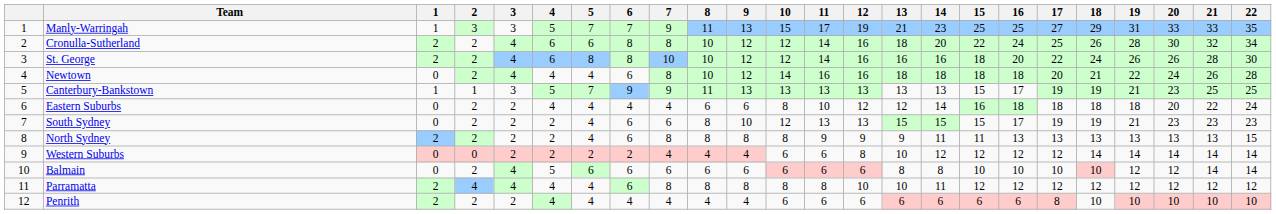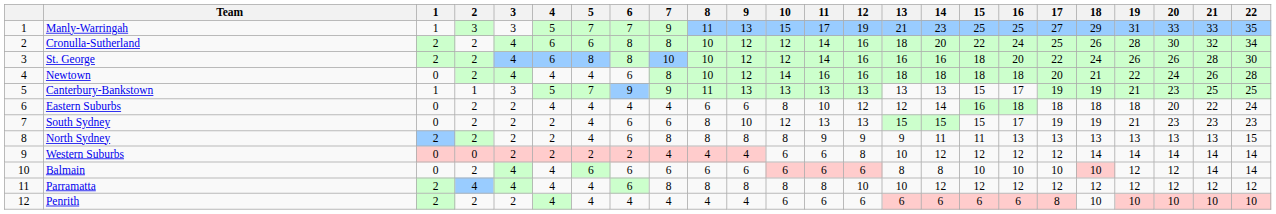 <table class="wikitable" style="text-align:center; line-height: 90%; font-size:90%;" width=100%>
 <tr>
 <th width=20 abbr="Position"></th>
 <th width=250>Team</th>
 <th width=20 abbr="Round 1">1</th>
 <th width=20 abbr="Round 2">2</th>
 <th width=20 abbr="Round 3">3</th>
 <th width=20 abbr="Round 4">4</th>
 <th width=20 abbr="Round 5">5</th>
 <th width=20 abbr="Round 6">6</th>
 <th width=20 abbr="Round 7">7</th>
 <th width=20 abbr="Round 8">8</th>
 <th width=20 abbr="Round 9">9</th>
 <th width=20 abbr="Round 10">10</th>
 <th width=20 abbr="Round 11">11</th>
 <th width=20 abbr="Round 12">12</th>
 <th width=20 abbr="Round 13">13</th>
 <th width=20 abbr="Round 14">14</th>
 <th width=20 abbr="Round 15">15</th>
 <th width=20 abbr="Round 16">16</th>
 <th width=20 abbr="Round 17">17</th>
 <th width=20 abbr="Round 18">18</th>
 <th width=20 abbr="Round 19">19</th>
 <th width=20 abbr="Round 20">20</th>
 <th width=20 abbr="Round 21">21</th>
 <th width=20 abbr="Round 22">22</th>
 </tr>
 <tr>
 <td>1</td>
 <td style="text-align:left;"> <a href='#'>Manly-Warringah</a></td>
 <td>1</td>
 <td style="background: #ccffcc;">3</td>
 <td>3</td>
 <td style="background: #ccffcc;">5</td>
 <td style="background: #ccffcc;">7</td>
 <td style="background: #ccffcc;">7</td>
 <td style="background: #ccffcc;">9</td>
 <td style="background: #99ccff;">11</td>
 <td style="background: #99ccff;">13</td>
 <td style="background: #99ccff;">15</td>
 <td style="background: #99ccff;">17</td>
 <td style="background: #99ccff;">19</td>
 <td style="background: #99ccff;">21</td>
 <td style="background: #99ccff;">23</td>
 <td style="background: #99ccff;">25</td>
 <td style="background: #99ccff;">25</td>
 <td style="background: #99ccff;">27</td>
 <td style="background: #99ccff;">29</td>
 <td style="background: #99ccff;">31</td>
 <td style="background: #99ccff;">33</td>
 <td style="background: #99ccff;">33</td>
 <td style="background: #99ccff;">35</td>
 </tr>
 <tr>
 <td>2</td>
 <td style="text-align:left;"> <a href='#'>Cronulla-Sutherland</a></td>
 <td style="background: #ccffcc;">2</td>
 <td>2</td>
 <td style="background: #ccffcc;">4</td>
 <td style="background: #ccffcc;">6</td>
 <td style="background: #ccffcc;">6</td>
 <td style="background: #ccffcc;">8</td>
 <td style="background: #ccffcc;">8</td>
 <td style="background: #ccffcc;">10</td>
 <td style="background: #ccffcc;">12</td>
 <td style="background: #ccffcc;">12</td>
 <td style="background: #ccffcc;">14</td>
 <td style="background: #ccffcc;">16</td>
 <td style="background: #ccffcc;">18</td>
 <td style="background: #ccffcc;">20</td>
 <td style="background: #ccffcc;">22</td>
 <td style="background: #ccffcc;">24</td>
 <td style="background: #ccffcc;">25</td>
 <td style="background: #ccffcc;">26</td>
 <td style="background: #ccffcc;">28</td>
 <td style="background: #ccffcc;">30</td>
 <td style="background: #ccffcc;">32</td>
 <td style="background: #ccffcc;">34</td>
 </tr>
 <tr>
 <td>3</td>
 <td style="text-align:left;"> <a href='#'>St. George</a></td>
 <td style="background: #ccffcc;">2</td>
 <td style="background: #ccffcc;">2</td>
 <td style="background: #99ccff;">4</td>
 <td style="background: #99ccff;">6</td>
 <td style="background: #99ccff;">8</td>
 <td style="background: #ccffcc;">8</td>
 <td style="background: #99ccff;">10</td>
 <td style="background: #ccffcc;">10</td>
 <td style="background: #ccffcc;">12</td>
 <td style="background: #ccffcc;">12</td>
 <td style="background: #ccffcc;">14</td>
 <td style="background: #ccffcc;">16</td>
 <td style="background: #ccffcc;">16</td>
 <td style="background: #ccffcc;">16</td>
 <td style="background: #ccffcc;">18</td>
 <td style="background: #ccffcc;">20</td>
 <td style="background: #ccffcc;">22</td>
 <td style="background: #ccffcc;">24</td>
 <td style="background: #ccffcc;">26</td>
 <td style="background: #ccffcc;">26</td>
 <td style="background: #ccffcc;">28</td>
 <td style="background: #ccffcc;">30</td>
 </tr>
 <tr>
 <td>4</td>
 <td style="text-align:left;"> <a href='#'>Newtown</a></td>
 <td>0</td>
 <td style="background: #ccffcc;">2</td>
 <td style="background: #ccffcc;">4</td>
 <td>4</td>
 <td>4</td>
 <td>6</td>
 <td style="background: #ccffcc;">8</td>
 <td style="background: #ccffcc;">10</td>
 <td style="background: #ccffcc;">12</td>
 <td style="background: #ccffcc;">14</td>
 <td style="background: #ccffcc;">16</td>
 <td style="background: #ccffcc;">16</td>
 <td style="background: #ccffcc;">18</td>
 <td style="background: #ccffcc;">18</td>
 <td style="background: #ccffcc;">18</td>
 <td style="background: #ccffcc;">18</td>
 <td style="background: #ccffcc;">20</td>
 <td style="background: #ccffcc;">21</td>
 <td style="background: #ccffcc;">22</td>
 <td style="background: #ccffcc;">24</td>
 <td style="background: #ccffcc;">26</td>
 <td style="background: #ccffcc;">28</td>
 </tr>
 <tr>
 <td>5</td>
 <td style="text-align:left;"> <a href='#'>Canterbury-Bankstown</a></td>
 <td>1</td>
 <td>1</td>
 <td>3</td>
 <td style="background: #ccffcc;">5</td>
 <td style="background: #ccffcc;">7</td>
 <td style="background: #99ccff;">9</td>
 <td style="background: #ccffcc;">9</td>
 <td style="background: #ccffcc;">11</td>
 <td style="background: #ccffcc;">13</td>
 <td style="background: #ccffcc;">13</td>
 <td style="background: #ccffcc;">13</td>
 <td style="background: #ccffcc;">13</td>
 <td>13</td>
 <td>13</td>
 <td>15</td>
 <td>17</td>
 <td style="background: #ccffcc;">19</td>
 <td style="background: #ccffcc;">19</td>
 <td style="background: #ccffcc;">21</td>
 <td style="background: #ccffcc;">23</td>
 <td style="background: #ccffcc;">25</td>
 <td style="background: #ccffcc;">25</td>
 </tr>
 <tr>
 <td>6</td>
 <td style="text-align:left;"> <a href='#'>Eastern Suburbs</a></td>
 <td>0</td>
 <td>2</td>
 <td>2</td>
 <td>4</td>
 <td>4</td>
 <td>4</td>
 <td>4</td>
 <td>6</td>
 <td>6</td>
 <td>8</td>
 <td>10</td>
 <td>12</td>
 <td>12</td>
 <td>14</td>
 <td style="background: #ccffcc;">16</td>
 <td style="background: #ccffcc;">18</td>
 <td>18</td>
 <td>18</td>
 <td>18</td>
 <td>20</td>
 <td>22</td>
 <td>24</td>
 </tr>
 <tr>
 <td>7</td>
 <td style="text-align:left;"> <a href='#'>South Sydney</a></td>
 <td>0</td>
 <td>2</td>
 <td>2</td>
 <td>2</td>
 <td>4</td>
 <td>6</td>
 <td>6</td>
 <td>8</td>
 <td>10</td>
 <td>12</td>
 <td>13</td>
 <td>13</td>
 <td style="background: #ccffcc;">15</td>
 <td style="background: #ccffcc;">15</td>
 <td>15</td>
 <td>17</td>
 <td>19</td>
 <td>19</td>
 <td>21</td>
 <td>23</td>
 <td>23</td>
 <td>23</td>
 </tr>
 <tr>
 <td>8</td>
 <td style="text-align:left;"> <a href='#'>North Sydney</a></td>
 <td style="background: #99ccff;">2</td>
 <td style="background: #ccffcc;">2</td>
 <td>2</td>
 <td>2</td>
 <td>4</td>
 <td>6</td>
 <td>8</td>
 <td>8</td>
 <td>8</td>
 <td>8</td>
 <td>9</td>
 <td>9</td>
 <td>9</td>
 <td>11</td>
 <td>11</td>
 <td>13</td>
 <td>13</td>
 <td>13</td>
 <td>13</td>
 <td>13</td>
 <td>13</td>
 <td>15</td>
 </tr>
 <tr>
 <td>9</td>
 <td style="text-align:left;"> <a href='#'>Western Suburbs</a></td>
 <td style="background: #ffcccc;">0</td>
 <td style="background: #ffcccc;">0</td>
 <td style="background: #ffcccc;">2</td>
 <td style="background: #ffcccc;">2</td>
 <td style="background: #ffcccc;">2</td>
 <td style="background: #ffcccc;">2</td>
 <td style="background: #ffcccc;">4</td>
 <td style="background: #ffcccc;">4</td>
 <td style="background: #ffcccc;">4</td>
 <td>6</td>
 <td>6</td>
 <td>8</td>
 <td>10</td>
 <td>12</td>
 <td>12</td>
 <td>12</td>
 <td>12</td>
 <td>14</td>
 <td>14</td>
 <td>14</td>
 <td>14</td>
 <td>14</td>
 </tr>
 <tr>
 <td>10</td>
 <td style="text-align:left;"> <a href='#'>Balmain</a></td>
 <td>0</td>
 <td>2</td>
 <td style="background: #ccffcc;">4</td>
-<td>5</td>
+<td>4</td>
 <td style="background: #ccffcc;">6</td>
 <td>6</td>
 <td>6</td>
 <td>6</td>
 <td>6</td>
 <td style="background: #ffcccc;">6</td>
 <td style="background: #ffcccc;">6</td>
 <td style="background: #ffcccc;">6</td>
 <td>8</td>
 <td>8</td>
 <td>10</td>
 <td>10</td>
 <td>10</td>
 <td style="background: #ffcccc;">10</td>
 <td>12</td>
 <td>12</td>
 <td>14</td>
 <td>14</td>
 </tr>
 <tr>
 <td>11</td>
 <td style="text-align:left;"> <a href='#'>Parramatta</a></td>
 <td style="background: #ccffcc;">2</td>
 <td style="background: #99ccff;">4</td>
 <td style="background: #ccffcc;">4</td>
 <td>4</td>
 <td>4</td>
 <td style="background: #ccffcc;">6</td>
 <td>8</td>
 <td>8</td>
 <td>8</td>
 <td>8</td>
 <td>8</td>
 <td>10</td>
 <td>10</td>
-<td>11</td>
+<td>12</td>
 <td>12</td>
 <td>12</td>
 <td>12</td>
 <td>12</td>
 <td>12</td>
 <td>12</td>
 <td>12</td>
 <td>12</td>
 </tr>
 <tr>
 <td>12</td>
 <td style="text-align:left;"> <a href='#'>Penrith</a></td>
 <td style="background: #ccffcc;">2</td>
 <td>2</td>
 <td>2</td>
 <td style="background: #ccffcc;">4</td>
 <td>4</td>
 <td>4</td>
 <td>4</td>
 <td>4</td>
 <td>4</td>
 <td>6</td>
 <td>6</td>
 <td>6</td>
 <td style="background: #ffcccc;">6</td>
 <td style="background: #ffcccc;">6</td>
 <td style="background: #ffcccc;">6</td>
 <td style="background: #ffcccc;">6</td>
 <td style="background: #ffcccc;">8</td>
 <td>10</td>
 <td style="background: #ffcccc;">10</td>
 <td style="background: #ffcccc;">10</td>
 <td style="background: #ffcccc;">10</td>
 <td style="background: #ffcccc;">10</td>
 </tr>
 </table>
